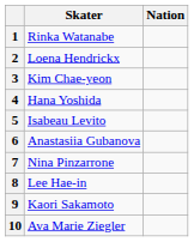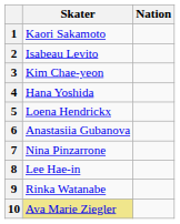 <table class="wikitable unsortable" style="text-align:left">
 <tr>
 <th scope="col"></th>
 <th scope="col">Skater</th>
 <th scope="col">Nation</th>
 </tr>
 <tr>
 <th scope="row">1</th>
-<td><a href='#'>Rinka Watanabe</a></td>
+<td><a href='#'>Kaori Sakamoto</a></td>
 <td></td>
 </tr>
 <tr>
 <th scope="row">2</th>
-<td><a href='#'>Loena Hendrickx</a></td>
+<td><a href='#'>Isabeau Levito</a></td>
 <td></td>
 </tr>
 <tr>
 <th scope="row">3</th>
 <td><a href='#'>Kim Chae-yeon</a></td>
 <td></td>
 </tr>
 <tr>
 <th scope="row">4</th>
 <td><a href='#'>Hana Yoshida</a></td>
 <td></td>
 </tr>
 <tr>
 <th scope="row">5</th>
-<td><a href='#'>Isabeau Levito</a></td>
+<td><a href='#'>Loena Hendrickx</a></td>
 <td></td>
 </tr>
 <tr>
 <th scope="row">6</th>
 <td><a href='#'>Anastasiia Gubanova</a></td>
 <td></td>
 </tr>
 <tr>
 <th scope="row">7</th>
 <td><a href='#'>Nina Pinzarrone</a></td>
 <td></td>
 </tr>
 <tr>
 <th scope="row">8</th>
 <td><a href='#'>Lee Hae-in</a></td>
 <td></td>
 </tr>
 <tr>
 <th scope="row">9</th>
-<td><a href='#'>Kaori Sakamoto</a></td>
+<td><a href='#'>Rinka Watanabe</a></td>
 <td></td>
 </tr>
 <tr>
 <th scope="row">10</th>
-<td><a href='#'>Ava Marie Ziegler</a></td>
+<td style="background: khaki;"><a href='#'>Ava Marie Ziegler</a></td>
 <td></td>
 </tr>
 </table>
